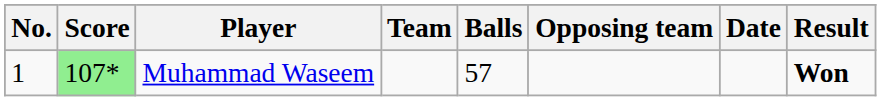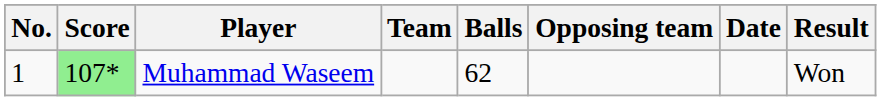 <table class="wikitable sortable" style="font-size:95%">
 <tr>
 <th>No.</th>
 <th>Score</th>
 <th>Player</th>
 <th>Team</th>
 <th>Balls</th>
 <th>Opposing team</th>
 <th>Date</th>
 <th>Result</th>
 </tr>
 <tr>
 <td>1</td>
 <td style="background: lightgreen;">107*</td>
 <td><a href='#'>Muhammad Waseem</a></td>
 <td></td>
-<td> 57</td>
+<td> 62</td>
 <td></td>
 <td></td>
-<td><strong>Won</strong></td>
+<td>Won</td>
 </tr>
 </table>
